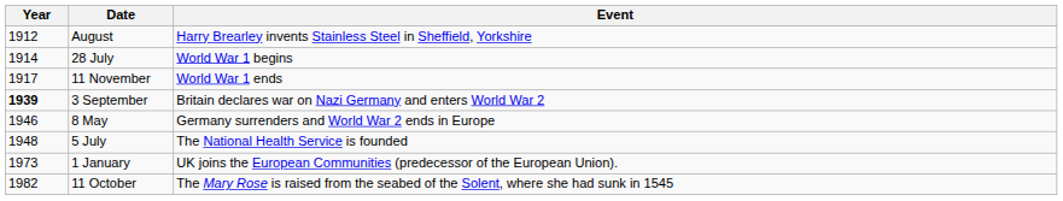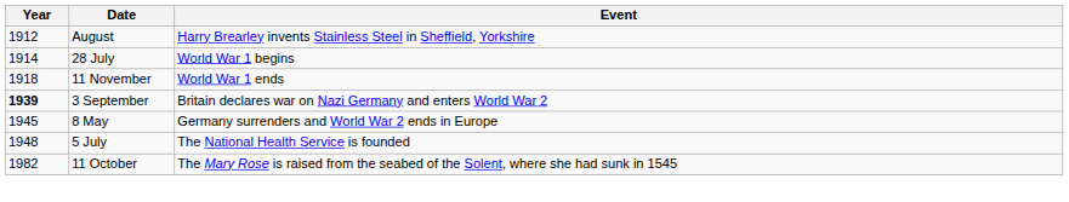 <table class="wikitable" width="100%">
 <tr>
 <th style="width:6%">Year</th>
 <th style="width:10%">Date</th>
 <th>Event</th>
 </tr>
 <tr>
 <td>1912</td>
 <td>August</td>
 <td><a href='#'>Harry Brearley</a> invents <a href='#'>Stainless Steel</a> in <a href='#'>Sheffield</a>, <a href='#'>Yorkshire</a></td>
 </tr>
 <tr>
 <td>1914</td>
 <td>28 July</td>
 <td><a href='#'>World War 1</a> begins</td>
 </tr>
 <tr>
-<td>1917</td>
+<td>1918</td>
 <td>11 November</td>
 <td><a href='#'>World War 1</a> ends</td>
 </tr>
 <tr>
 <td><strong>1939</strong></td>
 <td>3 September</td>
 <td>Britain declares war on <a href='#'>Nazi Germany</a> and enters <a href='#'>World War 2</a></td>
 </tr>
 <tr>
-<td>1946</td>
+<td>1945</td>
 <td>8 May</td>
 <td>Germany surrenders and <a href='#'>World War 2</a> ends in Europe</td>
 </tr>
 <tr>
 <td>1948</td>
 <td>5 July</td>
 <td>The <a href='#'>National Health Service</a> is founded</td>
 </tr>
 <tr>
-<td>1973</td>
-<td>1 January</td>
-<td>UK joins the <a href='#'>European Communities</a> (predecessor of the European Union).</td>
-</tr>
-<tr>
 <td>1982</td>
 <td>11 October</td>
 <td>The <em><a href='#'>Mary Rose</a></em> is raised from the seabed of the <a href='#'>Solent</a>, where she had sunk in 1545</td>
 </tr>
 </table>
